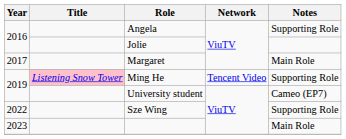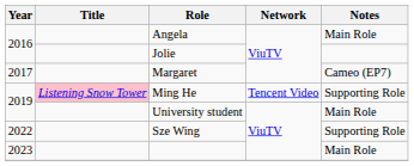 <table class="wikitable plainrowheaders">
 <tr>
 <th>Year</th>
 <th>Title</th>
 <th>Role</th>
 <th>Network</th>
 <th>Notes</th>
 </tr>
 <tr>
 <td rowspan="2">2016</td>
 <td><em></em></td>
 <td>Angela</td>
 <td rowspan="3"><a href='#'>ViuTV</a></td>
-<td>Supporting Role</td>
+<td>Main Role</td>
 </tr>
 <tr>
 <td><em></em></td>
 <td>Jolie</td>
 <td></td>
 </tr>
 <tr>
 <td>2017</td>
 <td><em></em></td>
 <td>Margaret</td>
-<td>Main Role</td>
+<td>Cameo (EP7)</td>
 </tr>
 <tr>
 <td rowspan="2">2019</td>
 <td style="background: pink;"><em><a href='#'>Listening Snow Tower</a></em></td>
 <td>Ming He</td>
 <td><a href='#'>Tencent Video</a></td>
 <td>Supporting Role</td>
 </tr>
 <tr>
 <td><em></em></td>
 <td>University student</td>
 <td rowspan="3"><a href='#'>ViuTV</a></td>
-<td>Cameo (EP7)</td>
+<td>Main Role</td>
 </tr>
 <tr>
 <td>2022</td>
 <td><em></em></td>
 <td>Sze Wing</td>
 <td>Supporting Role</td>
 </tr>
 <tr>
 <td>2023</td>
 <td><em></em></td>
 <td></td>
 <td>Main Role</td>
 </tr>
 <tr>
 </tr>
 </table>
